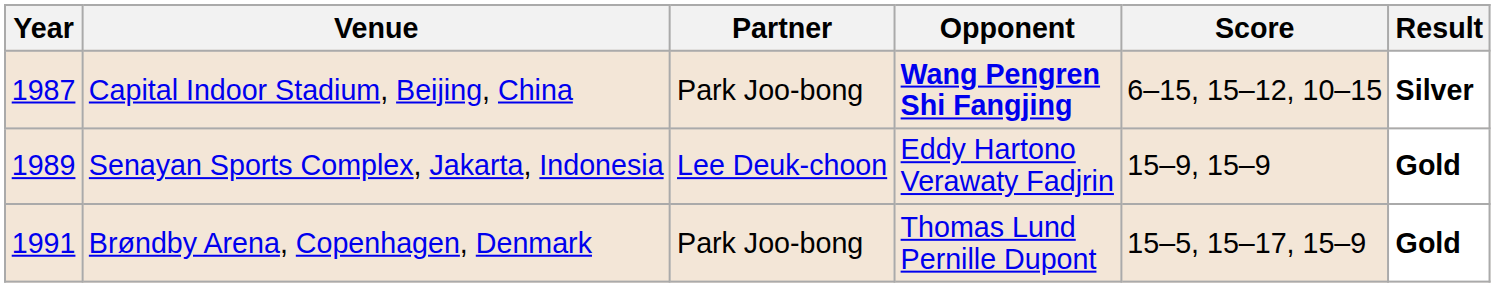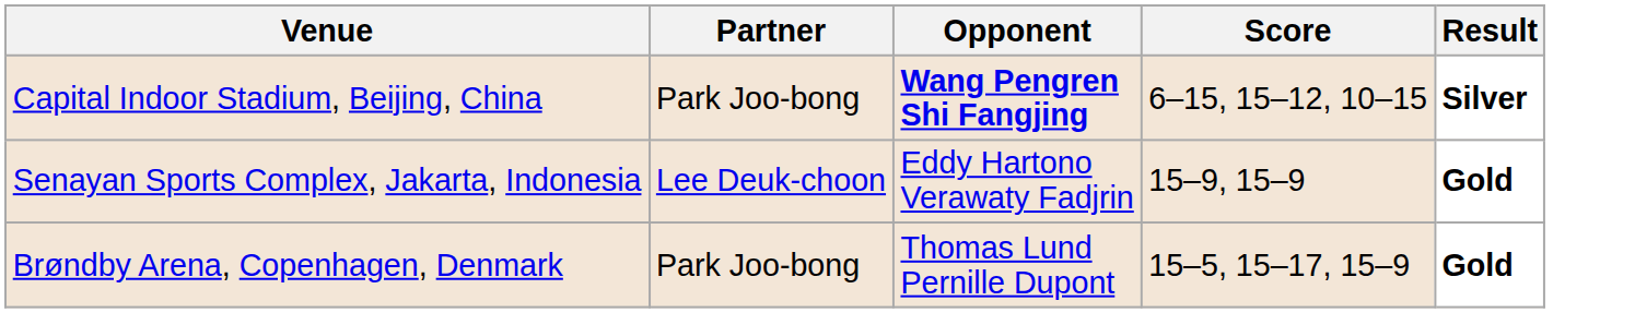 <table class="sortable wikitable" style="font-size:90%;">
 <tr>
-<th>Year</th>
 <th>Venue</th>
 <th>Partner</th>
 <th>Opponent</th>
 <th>Score</th>
 <th>Result</th>
 </tr>
 <tr style="background:#F3E6D7">
-<td align="center"><a href='#'>1987</a></td>
 <td align="left"><a href='#'>Capital Indoor Stadium</a>, <a href='#'>Beijing</a>, <a href='#'>China</a></td>
 <td align="left"> Park Joo-bong</td>
 <td align="left"><strong> <a href='#'>Wang Pengren</a><br> <a href='#'>Shi Fangjing</a></strong></td>
 <td align="left">6–15, 15–12, 10–15</td>
 <td style="text-align:left; background: white"> <strong>Silver</strong></td>
 </tr>
 <tr style="background:#F3E6D7">
-<td align="center"><a href='#'>1989</a></td>
 <td align="left"><a href='#'>Senayan Sports Complex</a>, <a href='#'>Jakarta</a>, <a href='#'>Indonesia</a></td>
 <td align="left"> <a href='#'>Lee Deuk-choon</a></td>
 <td align="left"> <a href='#'>Eddy Hartono</a><br> <a href='#'>Verawaty Fadjrin</a></td>
 <td align="left">15–9, 15–9</td>
 <td style="text-align:left; background:white"> <strong>Gold</strong></td>
 </tr>
 <tr style="background:#F3E6D7">
-<td align="center"><a href='#'>1991</a></td>
 <td align="left"><a href='#'>Brøndby Arena</a>, <a href='#'>Copenhagen</a>, <a href='#'>Denmark</a></td>
 <td align="left"> Park Joo-bong</td>
 <td align="left"> <a href='#'>Thomas Lund</a><br> <a href='#'>Pernille Dupont</a></td>
 <td align="left">15–5, 15–17, 15–9</td>
 <td style="text-align:left; background:white"> <strong>Gold</strong></td>
 </tr>
 </table>
